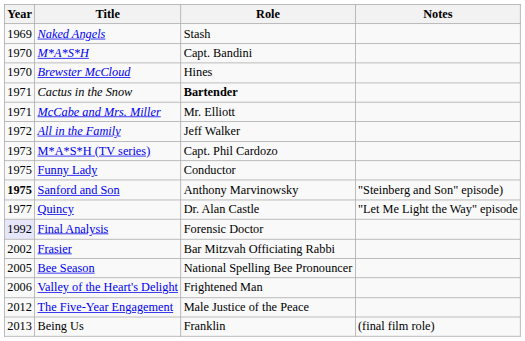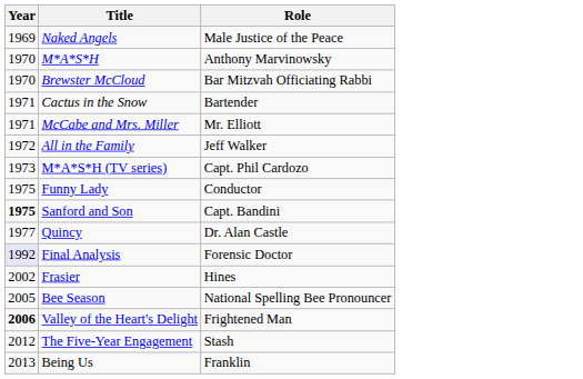 <table class="wikitable">
 <tr>
 <th>Year</th>
 <th>Title</th>
 <th>Role</th>
-<th>Notes</th>
 </tr>
 <tr>
 <td>1969</td>
 <td><em><a href='#'>Naked Angels</a></em></td>
-<td>Stash</td>
-<td></td>
+<td>Male Justice of the Peace</td>
 </tr>
 <tr>
 <td>1970</td>
 <td><em><a href='#'>M*A*S*H</a></em></td>
-<td>Capt. Bandini</td>
-<td></td>
+<td>Anthony Marvinowsky</td>
 </tr>
 <tr>
 <td>1970</td>
 <td><em><a href='#'>Brewster McCloud</a></em></td>
-<td>Hines</td>
-<td></td>
+<td>Bar Mitzvah Officiating Rabbi</td>
 </tr>
 <tr>
 <td>1971</td>
 <td><em>Cactus in the Snow</em></td>
-<td><strong>Bartender</strong></td>
-<td></td>
+<td>Bartender</td>
 </tr>
 <tr>
 <td>1971</td>
 <td><em><a href='#'>McCabe and Mrs. Miller</a></em></td>
 <td>Mr. Elliott</td>
-<td></td>
 </tr>
 <tr>
 <td>1972</td>
 <td><em><a href='#'>All in the Family</a></em></td>
 <td>Jeff Walker</td>
-<td></td>
 </tr>
 <tr>
 <td>1973</td>
 <td><a href='#'>M*A*S*H (TV series)</a><em></td>
 <td>Capt. Phil Cardozo</td>
-<td></td>
 </tr>
 <tr>
 <td>1975</td>
 <td></em><a href='#'>Funny Lady</a><em></td>
 <td>Conductor</td>
-<td></td>
 </tr>
 <tr>
 <td><strong>1975</strong></td>
 <td></em><a href='#'>Sanford and Son</a><em></td>
-<td>Anthony Marvinowsky</td>
-<td>"Steinberg and Son" episode)</td>
+<td>Capt. Bandini</td>
 </tr>
 <tr>
 <td>1977</td>
 <td></em><a href='#'>Quincy</a><em></td>
 <td>Dr. Alan Castle</td>
-<td>"Let Me Light the Way" episode</td>
 </tr>
 <tr>
 <td style="background: lavender;">1992</td>
 <td></em><a href='#'>Final Analysis</a><em></td>
 <td>Forensic Doctor</td>
-<td></td>
 </tr>
 <tr>
 <td>2002</td>
 <td></em><a href='#'>Frasier</a><em></td>
-<td>Bar Mitzvah Officiating Rabbi</td>
-<td></td>
+<td>Hines</td>
 </tr>
 <tr>
 <td>2005</td>
 <td></em><a href='#'>Bee Season</a><em></td>
 <td>National Spelling Bee Pronouncer</td>
-<td></td>
 </tr>
 <tr>
-<td>2006</td>
+<td><strong>2006</strong></td>
 <td></em><a href='#'>Valley of the Heart's Delight</a><em></td>
 <td>Frightened Man</td>
-<td></td>
 </tr>
 <tr>
 <td>2012</td>
 <td></em><a href='#'>The Five-Year Engagement</a><em></td>
-<td>Male Justice of the Peace</td>
-<td></td>
+<td>Stash</td>
 </tr>
 <tr>
 <td>2013</td>
 <td></em>Being Us<em></td>
 <td>Franklin</td>
-<td>(final film role)</td>
 </tr>
 </table>
